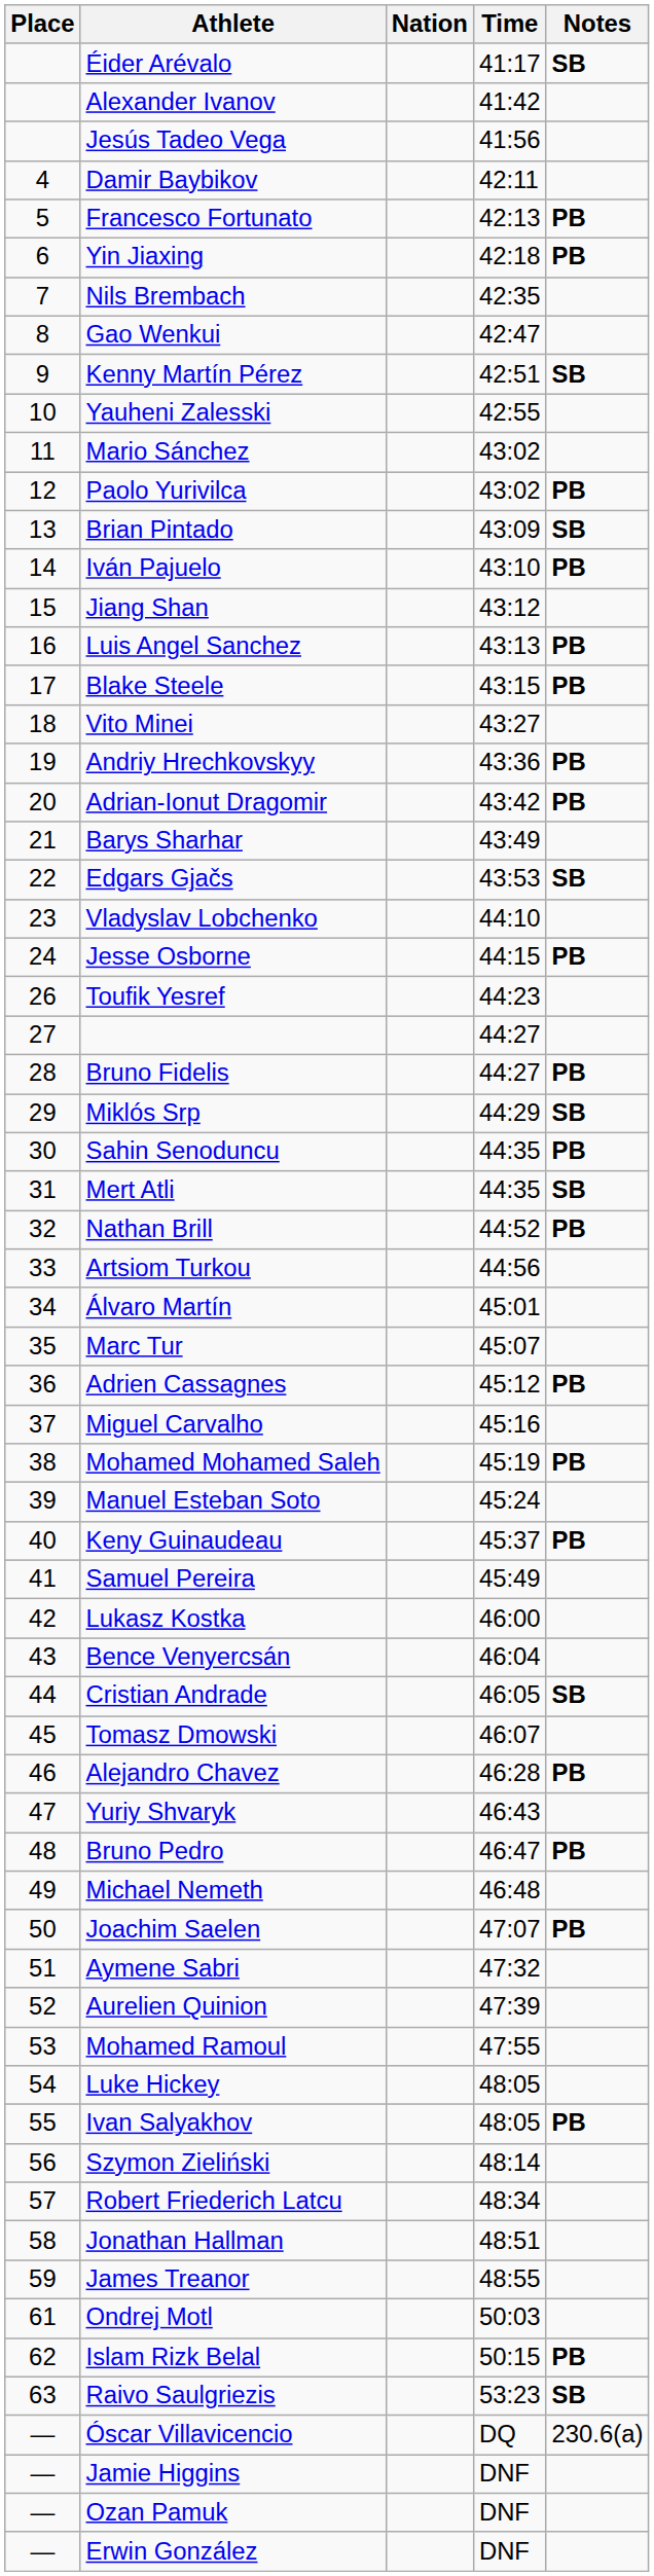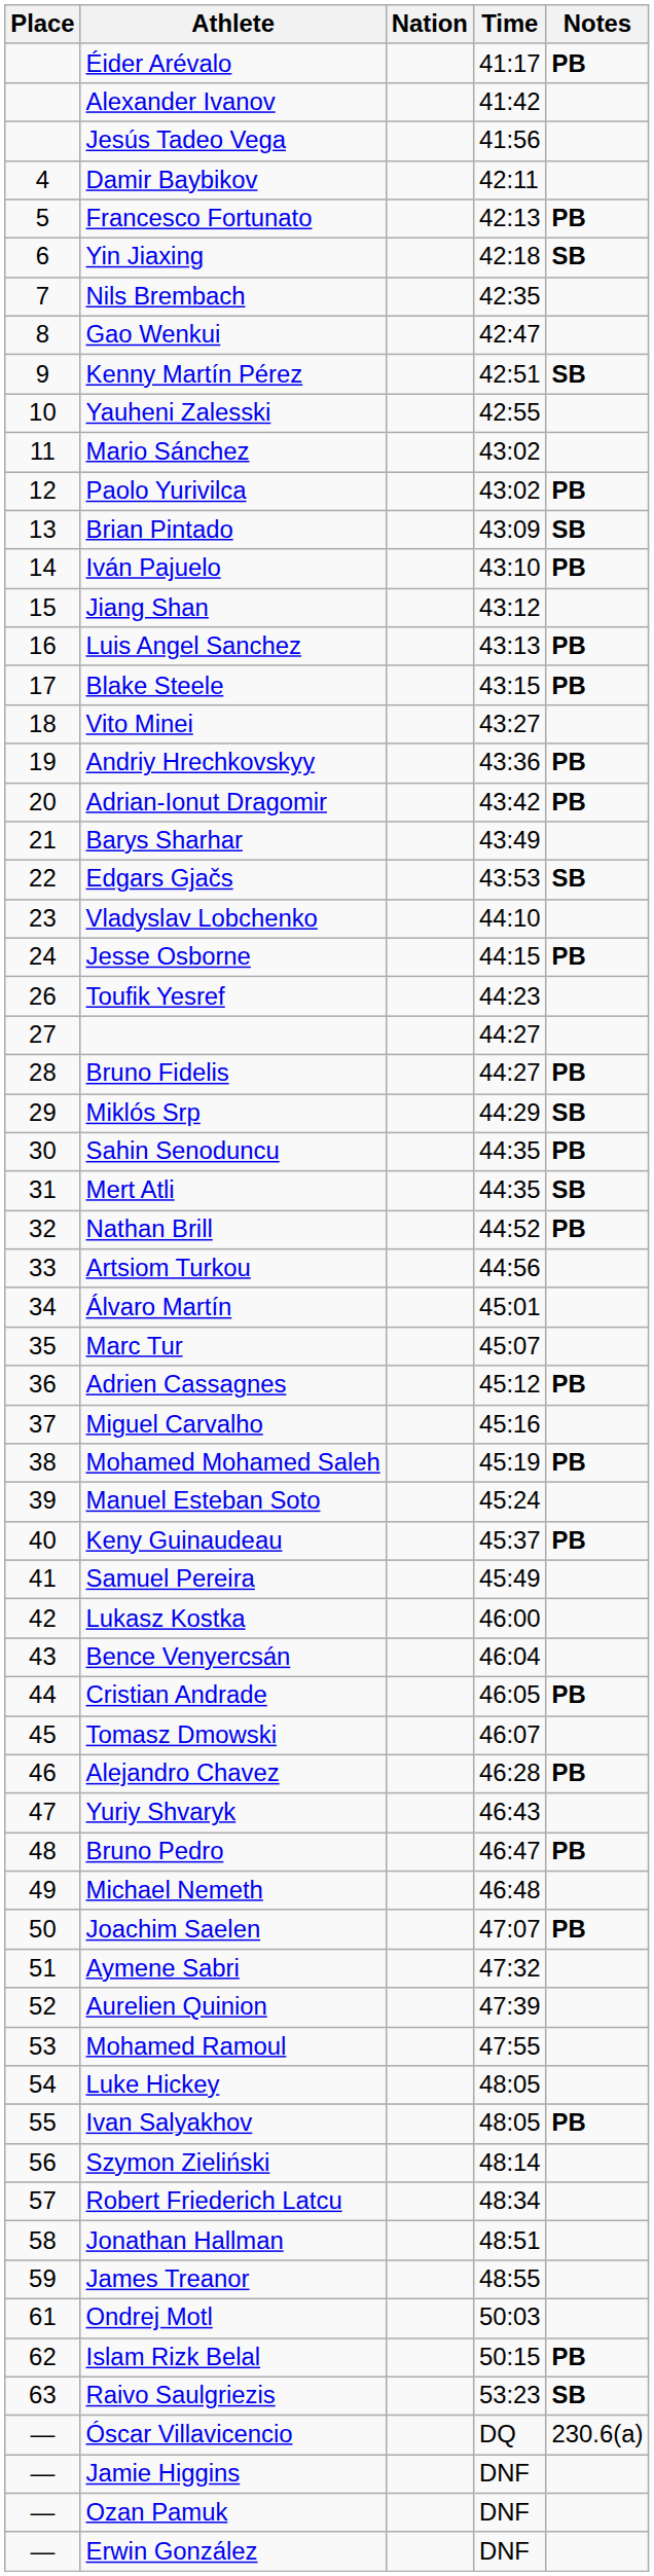 <table class=wikitable>
 <tr>
 <th>Place</th>
 <th>Athlete</th>
 <th>Nation</th>
 <th>Time</th>
 <th>Notes</th>
 </tr>
 <tr>
 <td align=center></td>
 <td><a href='#'>Éider Arévalo</a></td>
 <td></td>
 <td>41:17</td>
-<td><strong>SB</strong></td>
+<td><strong>PB</strong></td>
 </tr>
 <tr>
 <td align=center></td>
 <td><a href='#'>Alexander Ivanov</a></td>
 <td></td>
 <td>41:42</td>
 <td></td>
 </tr>
 <tr>
 <td align=center></td>
 <td><a href='#'>Jesús Tadeo Vega</a></td>
 <td></td>
 <td>41:56</td>
 <td></td>
 </tr>
 <tr>
 <td align=center>4</td>
 <td><a href='#'>Damir Baybikov</a></td>
 <td></td>
 <td>42:11</td>
 <td></td>
 </tr>
 <tr>
 <td align=center>5</td>
 <td><a href='#'>Francesco Fortunato</a></td>
 <td></td>
 <td>42:13</td>
 <td><strong>PB</strong></td>
 </tr>
 <tr>
 <td align=center>6</td>
 <td><a href='#'>Yin Jiaxing</a></td>
 <td></td>
 <td>42:18</td>
-<td><strong>PB</strong></td>
+<td><strong>SB</strong></td>
 </tr>
 <tr>
 <td align=center>7</td>
 <td><a href='#'>Nils Brembach</a></td>
 <td></td>
 <td>42:35</td>
 <td></td>
 </tr>
 <tr>
 <td align=center>8</td>
 <td><a href='#'>Gao Wenkui</a></td>
 <td></td>
 <td>42:47</td>
 <td></td>
 </tr>
 <tr>
 <td align=center>9</td>
 <td><a href='#'>Kenny Martín Pérez</a></td>
 <td></td>
 <td>42:51</td>
 <td><strong>SB</strong></td>
 </tr>
 <tr>
 <td align=center>10</td>
 <td><a href='#'>Yauheni Zalesski</a></td>
 <td></td>
 <td>42:55</td>
 <td></td>
 </tr>
 <tr>
 <td align=center>11</td>
 <td><a href='#'>Mario Sánchez</a></td>
 <td></td>
 <td>43:02</td>
 <td></td>
 </tr>
 <tr>
 <td align=center>12</td>
 <td><a href='#'>Paolo Yurivilca</a></td>
 <td></td>
 <td>43:02</td>
 <td><strong>PB</strong></td>
 </tr>
 <tr>
 <td align=center>13</td>
 <td><a href='#'>Brian Pintado</a></td>
 <td></td>
 <td>43:09</td>
 <td><strong>SB</strong></td>
 </tr>
 <tr>
 <td align=center>14</td>
 <td><a href='#'>Iván Pajuelo</a></td>
 <td></td>
 <td>43:10</td>
 <td><strong>PB</strong></td>
 </tr>
 <tr>
 <td align=center>15</td>
 <td><a href='#'>Jiang Shan</a></td>
 <td></td>
 <td>43:12</td>
 <td></td>
 </tr>
 <tr>
 <td align=center>16</td>
 <td><a href='#'>Luis Angel Sanchez</a></td>
 <td></td>
 <td>43:13</td>
 <td><strong>PB</strong></td>
 </tr>
 <tr>
 <td align=center>17</td>
 <td><a href='#'>Blake Steele</a></td>
 <td></td>
 <td>43:15</td>
 <td><strong>PB</strong></td>
 </tr>
 <tr>
 <td align=center>18</td>
 <td><a href='#'>Vito Minei</a></td>
 <td></td>
 <td>43:27</td>
 <td></td>
 </tr>
 <tr>
 <td align=center>19</td>
 <td><a href='#'>Andriy Hrechkovskyy</a></td>
 <td></td>
 <td>43:36</td>
 <td><strong>PB</strong></td>
 </tr>
 <tr>
 <td align=center>20</td>
 <td><a href='#'>Adrian-Ionut Dragomir</a></td>
 <td></td>
 <td>43:42</td>
 <td><strong>PB</strong></td>
 </tr>
 <tr>
 <td align=center>21</td>
 <td><a href='#'>Barys Sharhar</a></td>
 <td></td>
 <td>43:49</td>
 <td></td>
 </tr>
 <tr>
 <td align=center>22</td>
 <td><a href='#'>Edgars Gjačs</a></td>
 <td></td>
 <td>43:53</td>
 <td><strong>SB</strong></td>
 </tr>
 <tr>
 <td align=center>23</td>
 <td><a href='#'>Vladyslav Lobchenko</a></td>
 <td></td>
 <td>44:10</td>
 <td></td>
 </tr>
 <tr>
 <td align=center>24</td>
 <td><a href='#'>Jesse Osborne</a></td>
 <td></td>
 <td>44:15</td>
 <td><strong>PB</strong></td>
 </tr>
 <tr>
 <td align=center>26</td>
 <td><a href='#'>Toufik Yesref</a></td>
 <td></td>
 <td>44:23</td>
 <td></td>
 </tr>
 <tr>
 <td align=center>27</td>
 <td></td>
 <td></td>
 <td>44:27</td>
 <td></td>
 </tr>
 <tr>
 <td align=center>28</td>
 <td><a href='#'>Bruno Fidelis</a></td>
 <td></td>
 <td>44:27</td>
 <td><strong>PB</strong></td>
 </tr>
 <tr>
 <td align=center>29</td>
 <td><a href='#'>Miklós Srp</a></td>
 <td></td>
 <td>44:29</td>
 <td><strong>SB</strong></td>
 </tr>
 <tr>
 <td align=center>30</td>
 <td><a href='#'>Sahin Senoduncu</a></td>
 <td></td>
 <td>44:35</td>
 <td><strong>PB</strong></td>
 </tr>
 <tr>
 <td align=center>31</td>
 <td><a href='#'>Mert Atli</a></td>
 <td></td>
 <td>44:35</td>
 <td><strong>SB</strong></td>
 </tr>
 <tr>
 <td align=center>32</td>
 <td><a href='#'>Nathan Brill</a></td>
 <td></td>
 <td>44:52</td>
 <td><strong>PB</strong></td>
 </tr>
 <tr>
 <td align=center>33</td>
 <td><a href='#'>Artsiom Turkou</a></td>
 <td></td>
 <td>44:56</td>
 <td></td>
 </tr>
 <tr>
 <td align=center>34</td>
 <td><a href='#'>Álvaro Martín</a></td>
 <td></td>
 <td>45:01</td>
 <td></td>
 </tr>
 <tr>
 <td align=center>35</td>
 <td><a href='#'>Marc Tur</a></td>
 <td></td>
 <td>45:07</td>
 <td></td>
 </tr>
 <tr>
 <td align=center>36</td>
 <td><a href='#'>Adrien Cassagnes</a></td>
 <td></td>
 <td>45:12</td>
 <td><strong>PB</strong></td>
 </tr>
 <tr>
 <td align=center>37</td>
 <td><a href='#'>Miguel Carvalho</a></td>
 <td></td>
 <td>45:16</td>
 <td></td>
 </tr>
 <tr>
 <td align=center>38</td>
 <td><a href='#'>Mohamed Mohamed Saleh</a></td>
 <td></td>
 <td>45:19</td>
 <td><strong>PB</strong></td>
 </tr>
 <tr>
 <td align=center>39</td>
 <td><a href='#'>Manuel Esteban Soto</a></td>
 <td></td>
 <td>45:24</td>
 <td></td>
 </tr>
 <tr>
 <td align=center>40</td>
 <td><a href='#'>Keny Guinaudeau</a></td>
 <td></td>
 <td>45:37</td>
 <td><strong>PB</strong></td>
 </tr>
 <tr>
 <td align=center>41</td>
 <td><a href='#'>Samuel Pereira</a></td>
 <td></td>
 <td>45:49</td>
 <td></td>
 </tr>
 <tr>
 <td align=center>42</td>
 <td><a href='#'>Lukasz Kostka</a></td>
 <td></td>
 <td>46:00</td>
 <td></td>
 </tr>
 <tr>
 <td align=center>43</td>
 <td><a href='#'>Bence Venyercsán</a></td>
 <td></td>
 <td>46:04</td>
 <td></td>
 </tr>
 <tr>
 <td align=center>44</td>
 <td><a href='#'>Cristian Andrade</a></td>
 <td></td>
 <td>46:05</td>
-<td><strong>SB</strong></td>
+<td><strong>PB</strong></td>
 </tr>
 <tr>
 <td align=center>45</td>
 <td><a href='#'>Tomasz Dmowski</a></td>
 <td></td>
 <td>46:07</td>
 <td></td>
 </tr>
 <tr>
 <td align=center>46</td>
 <td><a href='#'>Alejandro Chavez</a></td>
 <td></td>
 <td>46:28</td>
 <td><strong>PB</strong></td>
 </tr>
 <tr>
 <td align=center>47</td>
 <td><a href='#'>Yuriy Shvaryk</a></td>
 <td></td>
 <td>46:43</td>
 <td></td>
 </tr>
 <tr>
 <td align=center>48</td>
 <td><a href='#'>Bruno Pedro</a></td>
 <td></td>
 <td>46:47</td>
 <td><strong>PB</strong></td>
 </tr>
 <tr>
 <td align=center>49</td>
 <td><a href='#'>Michael Nemeth</a></td>
 <td></td>
 <td>46:48</td>
 <td></td>
 </tr>
 <tr>
 <td align=center>50</td>
 <td><a href='#'>Joachim Saelen</a></td>
 <td></td>
 <td>47:07</td>
 <td><strong>PB</strong></td>
 </tr>
 <tr>
 <td align=center>51</td>
 <td><a href='#'>Aymene Sabri</a></td>
 <td></td>
 <td>47:32</td>
 <td></td>
 </tr>
 <tr>
 <td align=center>52</td>
 <td><a href='#'>Aurelien Quinion</a></td>
 <td></td>
 <td>47:39</td>
 <td></td>
 </tr>
 <tr>
 <td align=center>53</td>
 <td><a href='#'>Mohamed Ramoul</a></td>
 <td></td>
 <td>47:55</td>
 <td></td>
 </tr>
 <tr>
 <td align=center>54</td>
 <td><a href='#'>Luke Hickey</a></td>
 <td></td>
 <td>48:05</td>
 <td></td>
 </tr>
 <tr>
 <td align=center>55</td>
 <td><a href='#'>Ivan Salyakhov</a></td>
 <td></td>
 <td>48:05</td>
 <td><strong>PB</strong></td>
 </tr>
 <tr>
 <td align=center>56</td>
 <td><a href='#'>Szymon Zieliński</a></td>
 <td></td>
 <td>48:14</td>
 <td></td>
 </tr>
 <tr>
 <td align=center>57</td>
 <td><a href='#'>Robert Friederich Latcu</a></td>
 <td></td>
 <td>48:34</td>
 <td></td>
 </tr>
 <tr>
 <td align=center>58</td>
 <td><a href='#'>Jonathan Hallman</a></td>
 <td></td>
 <td>48:51</td>
 <td></td>
 </tr>
 <tr>
 <td align=center>59</td>
 <td><a href='#'>James Treanor</a></td>
 <td></td>
 <td>48:55</td>
 <td></td>
 </tr>
 <tr>
 <td align=center>61</td>
 <td><a href='#'>Ondrej Motl</a></td>
 <td></td>
 <td>50:03</td>
 <td></td>
 </tr>
 <tr>
 <td align=center>62</td>
 <td><a href='#'>Islam Rizk Belal</a></td>
 <td></td>
 <td>50:15</td>
 <td><strong>PB</strong></td>
 </tr>
 <tr>
 <td align=center>63</td>
 <td><a href='#'>Raivo Saulgriezis</a></td>
 <td></td>
 <td>53:23</td>
 <td><strong>SB</strong></td>
 </tr>
 <tr>
 <td align=center>—</td>
 <td><a href='#'>Óscar Villavicencio</a></td>
 <td></td>
 <td>DQ</td>
 <td>230.6(a)</td>
 </tr>
 <tr>
 <td align=center>—</td>
 <td><a href='#'>Jamie Higgins</a></td>
 <td></td>
 <td>DNF</td>
 <td></td>
 </tr>
 <tr>
 <td align=center>—</td>
 <td><a href='#'>Ozan Pamuk</a></td>
 <td></td>
 <td>DNF</td>
 <td></td>
 </tr>
 <tr>
 <td align=center>—</td>
 <td><a href='#'>Erwin González</a></td>
 <td></td>
 <td>DNF</td>
 <td></td>
 </tr>
 </table>
